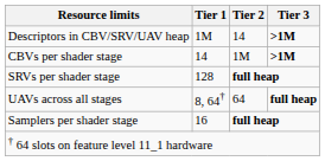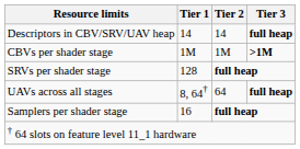 <table class="wikitable" style="font-size: 90%">
 <tr>
 <th>Resource limits</th>
 <th>Tier 1</th>
 <th>Tier 2</th>
 <th>Tier 3</th>
 </tr>
 <tr>
 <td>Descriptors in CBV/SRV/UAV heap</td>
-<td>1M</td>
 <td>14</td>
-<td><strong>>1M</strong></td>
+<td>14</td>
+<td><strong>full heap</strong></td>
 </tr>
 <tr>
 <td>CBVs per shader stage</td>
-<td>14</td>
+<td>1M</td>
 <td>1M</td>
 <td><strong>>1M</strong></td>
 </tr>
 <tr>
 <td>SRVs per shader stage</td>
 <td>128</td>
 <td colspan="2"><strong>full heap</strong></td>
 </tr>
 <tr>
 <td>UAVs across all stages</td>
 <td>8, 64<sup>†</sup></td>
 <td>64</td>
 <td><strong>full heap</strong></td>
 </tr>
 <tr>
 <td>Samplers per shader stage</td>
 <td>16</td>
 <td colspan="2"><strong>full heap</strong></td>
 </tr>
 <tr>
 <td colspan=4><sup>†</sup> 64 slots on feature level 11_1 hardware</td>
 </tr>
 </table>
